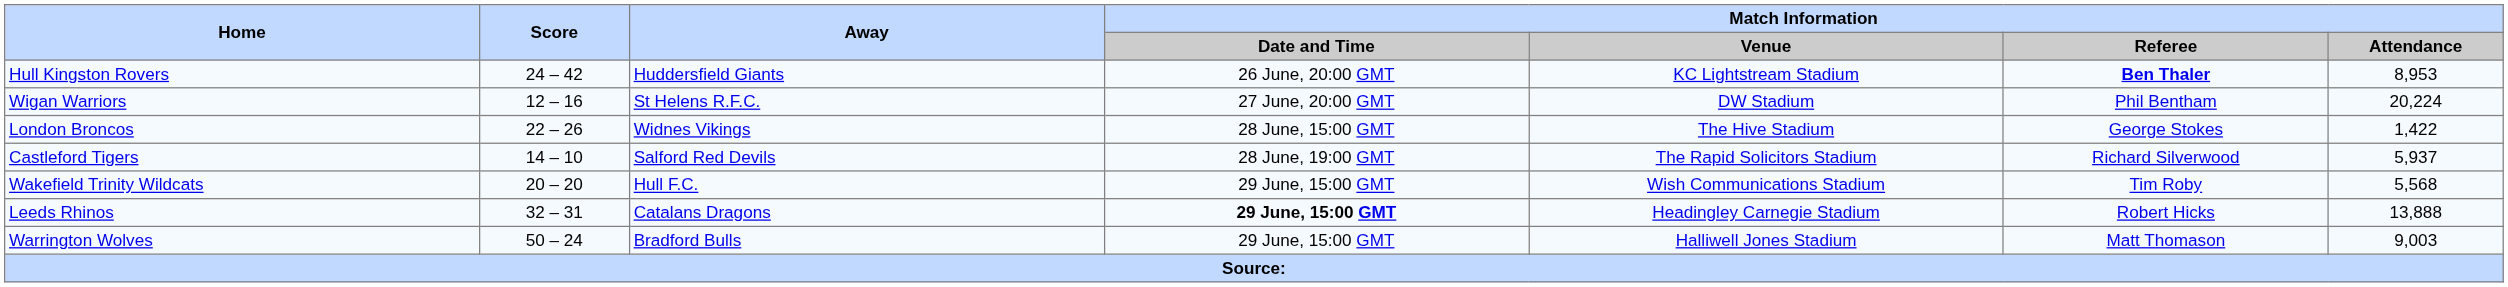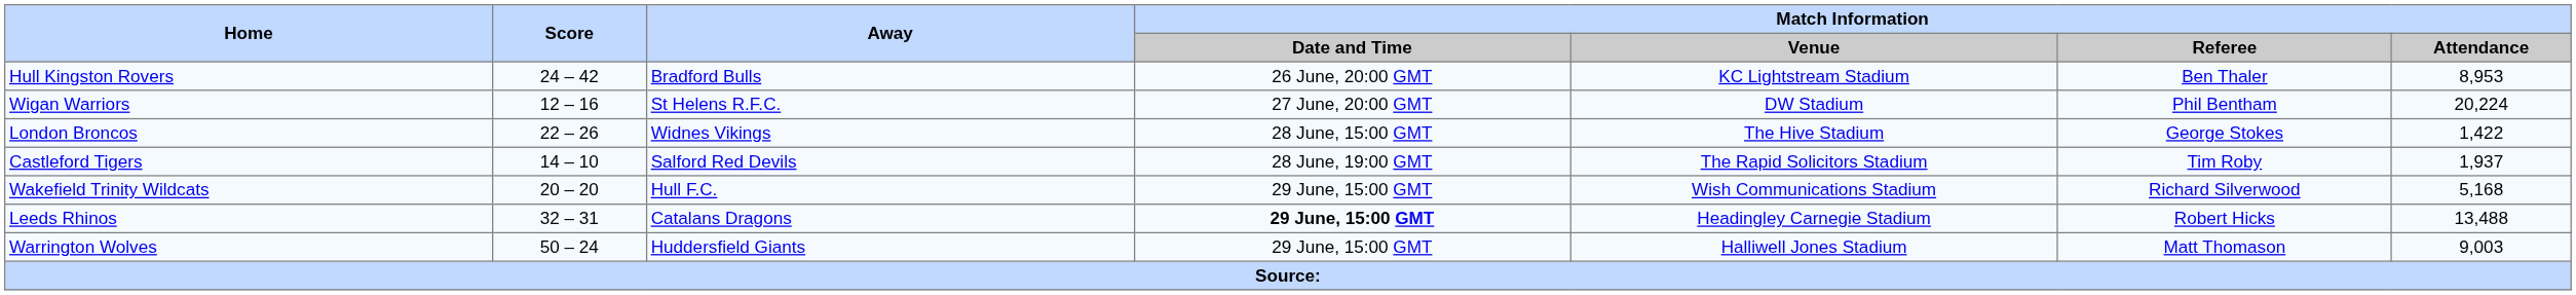 <table border="1" cellpadding="3" cellspacing="0" style="border-collapse:collapse; font-size:85%; text-align:center; width:100%">
 <tr style="background:#c1d8ff;">
 <th rowspan="2" style="width:19%;">Home</th>
 <th rowspan="2" style="width:6%;">Score</th>
 <th rowspan="2" style="width:19%;">Away</th>
 <th colspan=6>Match Information</th>
 </tr>
 <tr style="background:#ccc;">
 <th width=17%>Date and Time</th>
 <th width=19%>Venue</th>
 <th width=13%>Referee</th>
 <th width=7%>Attendance</th>
 </tr>
 <tr style="background:#f5faff;">
 <td align=left> <a href='#'>Hull Kingston Rovers</a></td>
 <td>24 – 42</td>
-<td align=left> <a href='#'>Huddersfield Giants</a></td>
+<td align=left> <a href='#'>Bradford Bulls</a></td>
 <td>26 June, 20:00 <a href='#'>GMT</a></td>
 <td><a href='#'>KC Lightstream Stadium</a></td>
-<td><strong><a href='#'>Ben Thaler</a></strong></td>
+<td><a href='#'>Ben Thaler</a></td>
 <td>8,953</td>
 </tr>
 <tr style="background:#f5faff;">
 <td align=left> <a href='#'>Wigan Warriors</a></td>
 <td>12 – 16</td>
 <td align=left> <a href='#'>St Helens R.F.C.</a></td>
 <td>27 June, 20:00 <a href='#'>GMT</a></td>
 <td><a href='#'>DW Stadium</a></td>
 <td><a href='#'>Phil Bentham</a></td>
 <td>20,224</td>
 </tr>
 <tr style="background:#f5faff;">
 <td align=left> <a href='#'>London Broncos</a></td>
 <td>22 – 26</td>
 <td align=left> <a href='#'>Widnes Vikings</a></td>
 <td>28 June, 15:00 <a href='#'>GMT</a></td>
 <td><a href='#'>The Hive Stadium</a></td>
 <td><a href='#'>George Stokes</a></td>
 <td>1,422</td>
 </tr>
 <tr style="background:#f5faff;">
 <td align=left> <a href='#'>Castleford Tigers</a></td>
 <td>14 – 10</td>
 <td align=left> <a href='#'>Salford Red Devils</a></td>
 <td>28 June, 19:00 <a href='#'>GMT</a></td>
 <td><a href='#'>The Rapid Solicitors Stadium</a></td>
-<td><a href='#'>Richard Silverwood</a></td>
-<td>5,937</td>
+<td><a href='#'>Tim Roby</a></td>
+<td>1,937</td>
 </tr>
 <tr style="background:#f5faff;">
 <td align=left> <a href='#'>Wakefield Trinity Wildcats</a></td>
 <td>20 – 20</td>
 <td align=left> <a href='#'>Hull F.C.</a></td>
 <td>29 June, 15:00 <a href='#'>GMT</a></td>
 <td><a href='#'>Wish Communications Stadium</a></td>
-<td><a href='#'>Tim Roby</a></td>
-<td>5,568</td>
+<td><a href='#'>Richard Silverwood</a></td>
+<td>5,168</td>
 </tr>
 <tr style="background:#f5faff;">
 <td align=left> <a href='#'>Leeds Rhinos</a></td>
 <td>32 – 31</td>
 <td align=left> <a href='#'>Catalans Dragons</a></td>
 <td><strong>29 June, 15:00 <a href='#'>GMT</a></strong></td>
 <td><a href='#'>Headingley Carnegie Stadium</a></td>
 <td><a href='#'>Robert Hicks</a></td>
-<td>13,888</td>
+<td>13,488</td>
 </tr>
 <tr style="background:#f5faff;">
 <td align=left> <a href='#'>Warrington Wolves</a></td>
 <td>50 – 24</td>
-<td align=left> <a href='#'>Bradford Bulls</a></td>
+<td align=left> <a href='#'>Huddersfield Giants</a></td>
 <td>29 June, 15:00 <a href='#'>GMT</a></td>
 <td><a href='#'>Halliwell Jones Stadium</a></td>
 <td><a href='#'>Matt Thomason</a></td>
 <td>9,003</td>
 </tr>
 <tr style="background:#c1d8ff;">
 <th colspan=12>Source:</th>
 </tr>
 </table>
